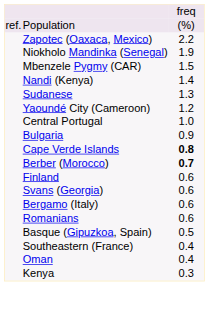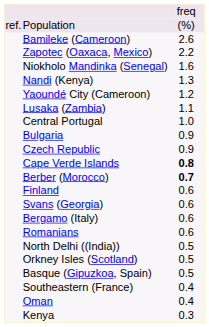 <table border="0" cellspacing="0" cellpadding="1" align="left" style="text-align:center; margin-right: 3em;  border:1px #ffeebb solid; background:#f8f6f8; ">
 <tr style="background:#efe5ef">
 <td></td>
 <td></td>
 <td>freq</td>
 </tr>
 <tr style="background:#eee5ef">
 <td>ref.</td>
 <td align="left">Population</td>
 <td style="width:50px">(%)</td>
 </tr>
 <tr>
 <td></td>
+<td align="left"><a href='#'>Bamileke</a> (<a href='#'>Cameroon</a>)</td>
+<td>2.6</td>
+</tr>
+<tr>
+<td></td>
 <td align="left"><a href='#'>Zapotec</a> (<a href='#'>Oaxaca</a>, <a href='#'>Mexico</a>)</td>
 <td>2.2</td>
 </tr>
 <tr>
 <td></td>
 <td align="left">Niokholo <a href='#'>Mandinka</a> (<a href='#'>Senegal</a>)</td>
-<td>1.9</td>
-</tr>
-<tr>
-<td></td>
-<td align="left">Mbenzele <a href='#'>Pygmy</a> (CAR)</td>
-<td>1.5</td>
+<td>1.6</td>
 </tr>
 <tr>
 <td></td>
 <td align="left"><a href='#'>Nandi</a> (Kenya)</td>
-<td>1.4</td>
-</tr>
-<tr>
-<td></td>
-<td align="left"><a href='#'>Sudanese</a></td>
 <td>1.3</td>
 </tr>
 <tr>
 <td></td>
 <td align="left"><a href='#'>Yaoundé</a> City (Cameroon)</td>
 <td>1.2</td>
 </tr>
 <tr>
 <td></td>
+<td align="left"><a href='#'>Lusaka</a> (<a href='#'>Zambia</a>)</td>
+<td>1.1</td>
+</tr>
+<tr>
+<td></td>
 <td align="left">Central Portugal</td>
 <td>1.0</td>
 </tr>
 <tr>
 <td></td>
 <td align="left"><a href='#'>Bulgaria</a></td>
+<td>0.9</td>
+</tr>
+<tr>
+<td></td>
+<td align="left"><a href='#'>Czech Republic</a></td>
 <td>0.9</td>
 </tr>
 <tr>
 <td></td>
 <td align="left"><a href='#'>Cape Verde Islands</a></td>
 <td><strong>0.8</strong></td>
 </tr>
 <tr>
 <td></td>
 <td align="left"><a href='#'>Berber</a> (<a href='#'>Morocco</a>)</td>
 <td><strong>0.7</strong></td>
 </tr>
 <tr>
 <td></td>
 <td align="left"><a href='#'>Finland</a></td>
 <td>0.6</td>
 </tr>
 <tr>
 <td></td>
 <td align="left"><a href='#'>Svans</a> (<a href='#'>Georgia</a>)</td>
 <td>0.6</td>
 </tr>
 <tr>
 <td></td>
 <td align="left"><a href='#'>Bergamo</a> (Italy)</td>
 <td>0.6</td>
 </tr>
 <tr>
 <td></td>
 <td align="left"><a href='#'>Romanians</a></td>
 <td>0.6</td>
 </tr>
 <tr>
 <td></td>
+<td align="left">North Delhi ((India))</td>
+<td>0.5</td>
+</tr>
+<tr>
+<td></td>
+<td align="left">Orkney Isles (<a href='#'>Scotland</a>)</td>
+<td>0.5</td>
+</tr>
+<tr>
+<td></td>
 <td align="left">Basque (<a href='#'>Gipuzkoa</a>, Spain)</td>
 <td>0.5</td>
 </tr>
 <tr>
 <td></td>
 <td align="left">Southeastern (France)</td>
 <td>0.4</td>
 </tr>
 <tr>
 <td></td>
 <td align="left"><a href='#'>Oman</a></td>
 <td>0.4</td>
 </tr>
 <tr>
 <td></td>
 <td align="left">Kenya</td>
 <td>0.3</td>
 </tr>
 </table>
